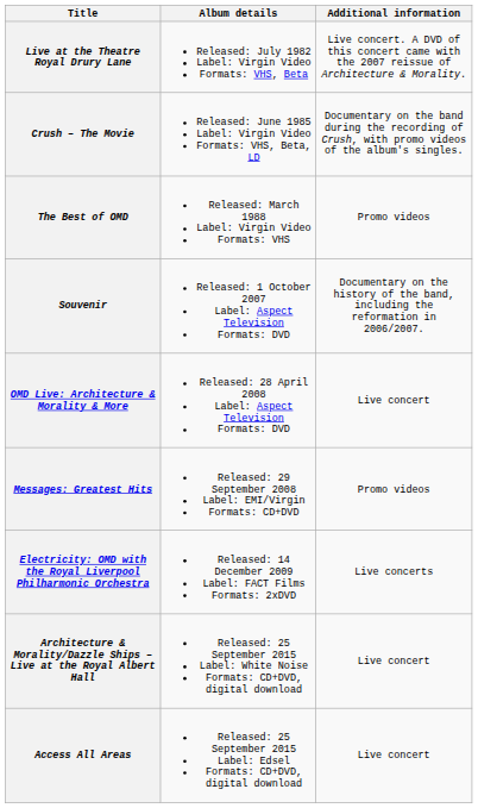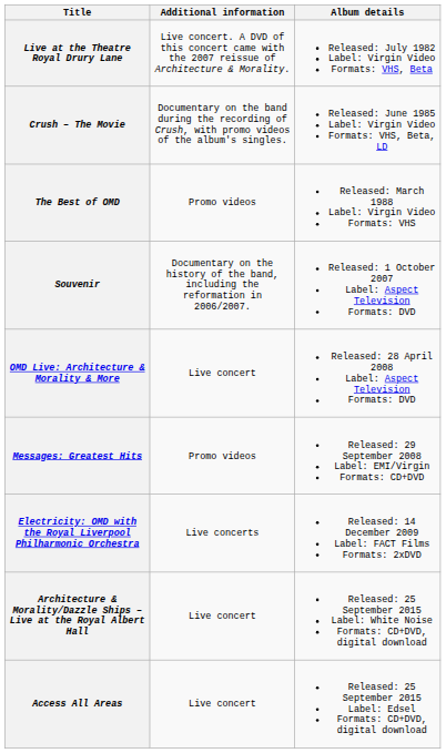 <table class="wikitable plainrowheaders" style="text-align:center;">
 <tr>
 <th scope="col" style="width:15em;">Title</th>
+<th scope="col" style="width:15em;">Additional information</th>
 <th scope="col" style="width:15em;">Album details</th>
-<th scope="col" style="width:15em;">Additional information</th>
 </tr>
 <tr>
 <th scope="row"><em>Live at the Theatre Royal Drury Lane</em></th>
+<td>Live concert. A DVD of this concert came with the 2007 reissue of <em>Architecture & Morality</em>.</td>
 <td><br><ul><li>Released: July 1982</li><li>Label: Virgin Video</li><li>Formats: <a href='#'>VHS</a>, <a href='#'>Beta</a></li></ul></td>
-<td>Live concert. A DVD of this concert came with the 2007 reissue of <em>Architecture & Morality</em>.</td>
 </tr>
 <tr>
 <th scope="row"><em>Crush – The Movie</em></th>
+<td>Documentary on the band during the recording of <em>Crush</em>, with promo videos of the album's singles.</td>
 <td><br><ul><li>Released: June 1985</li><li>Label: Virgin Video</li><li>Formats: VHS, Beta, <a href='#'>LD</a></li></ul></td>
-<td>Documentary on the band during the recording of <em>Crush</em>, with promo videos of the album's singles.</td>
 </tr>
 <tr>
 <th scope="row"><em>The Best of OMD</em></th>
+<td>Promo videos</td>
 <td><br><ul><li>Released: March 1988</li><li>Label: Virgin Video</li><li>Formats: VHS</li></ul></td>
-<td>Promo videos</td>
 </tr>
 <tr>
 <th scope="row"><em>Souvenir</em></th>
+<td>Documentary on the history of the band, including the reformation in 2006/2007.</td>
 <td><br><ul><li>Released: 1 October 2007</li><li>Label: <a href='#'>Aspect Television</a></li><li>Formats: DVD</li></ul></td>
-<td>Documentary on the history of the band, including the reformation in 2006/2007.</td>
 </tr>
 <tr>
 <th scope="row"><em><a href='#'>OMD Live: Architecture & Morality & More</a></em></th>
+<td>Live concert</td>
 <td><br><ul><li>Released: 28 April 2008</li><li>Label: <a href='#'>Aspect Television</a></li><li>Formats: DVD</li></ul></td>
-<td>Live concert</td>
 </tr>
 <tr>
 <th scope="row"><em><a href='#'>Messages: Greatest Hits</a></em></th>
+<td>Promo videos</td>
 <td><br><ul><li>Released: 29 September 2008</li><li>Label: EMI/Virgin</li><li>Formats: CD+DVD</li></ul></td>
-<td>Promo videos</td>
 </tr>
 <tr>
 <th scope="row"><em><a href='#'>Electricity: OMD with the Royal Liverpool Philharmonic Orchestra</a></em></th>
+<td>Live concerts</td>
 <td><br><ul><li>Released: 14 December 2009</li><li>Label: FACT Films</li><li>Formats: 2xDVD</li></ul></td>
-<td>Live concerts</td>
 </tr>
 <tr>
 <th scope="row"><em>Architecture & Morality/Dazzle Ships – Live at the Royal Albert Hall</em></th>
+<td>Live concert</td>
 <td><br><ul><li>Released: 25 September 2015</li><li>Label: White Noise</li><li>Formats: CD+DVD, digital download</li></ul></td>
-<td>Live concert</td>
 </tr>
 <tr>
 <th scope="row"><em>Access All Areas</em></th>
+<td>Live concert</td>
 <td><br><ul><li>Released: 25 September 2015</li><li>Label: Edsel</li><li>Formats: CD+DVD, digital download</li></ul></td>
-<td>Live concert</td>
 </tr>
 </table>
